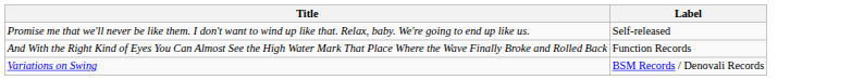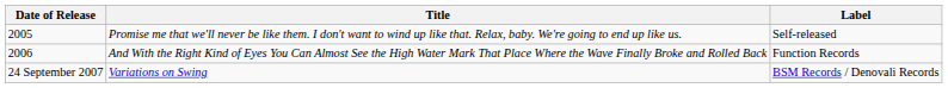 <table class="wikitable">
 <tr>
+<th>Date of Release</th>
 <th>Title</th>
 <th>Label</th>
 </tr>
 <tr>
+<td>2005</td>
 <td><em>Promise me that we'll never be like them. I don't want to wind up like that. Relax, baby. We're going to end up like us.</em></td>
 <td>Self-released</td>
 </tr>
 <tr>
+<td>2006</td>
 <td><em>And With the Right Kind of Eyes You Can Almost See the High Water Mark That Place Where the Wave Finally Broke and Rolled Back</em></td>
 <td>Function Records</td>
 </tr>
 <tr>
+<td>24 September 2007</td>
 <td><em><a href='#'>Variations on Swing</a></em></td>
 <td><a href='#'>BSM Records</a> / Denovali Records</td>
 </tr>
 </table>
